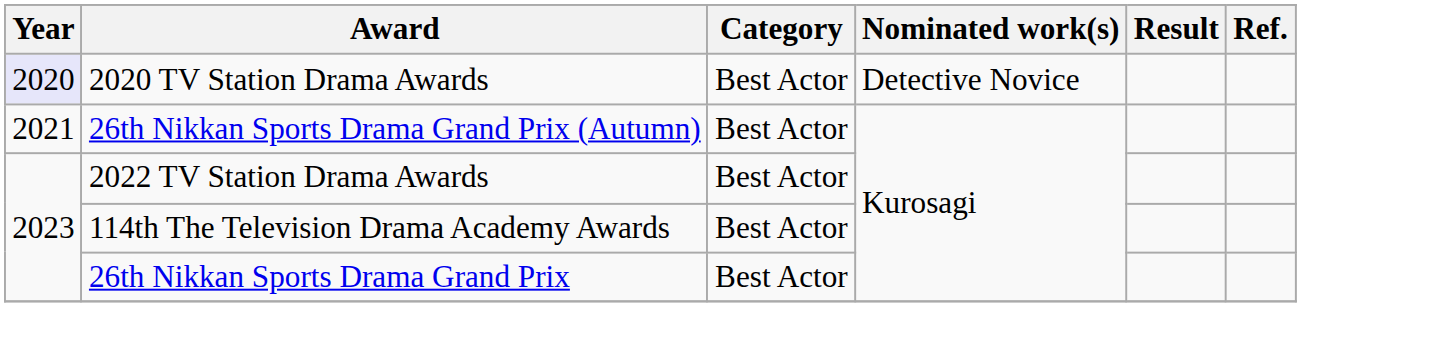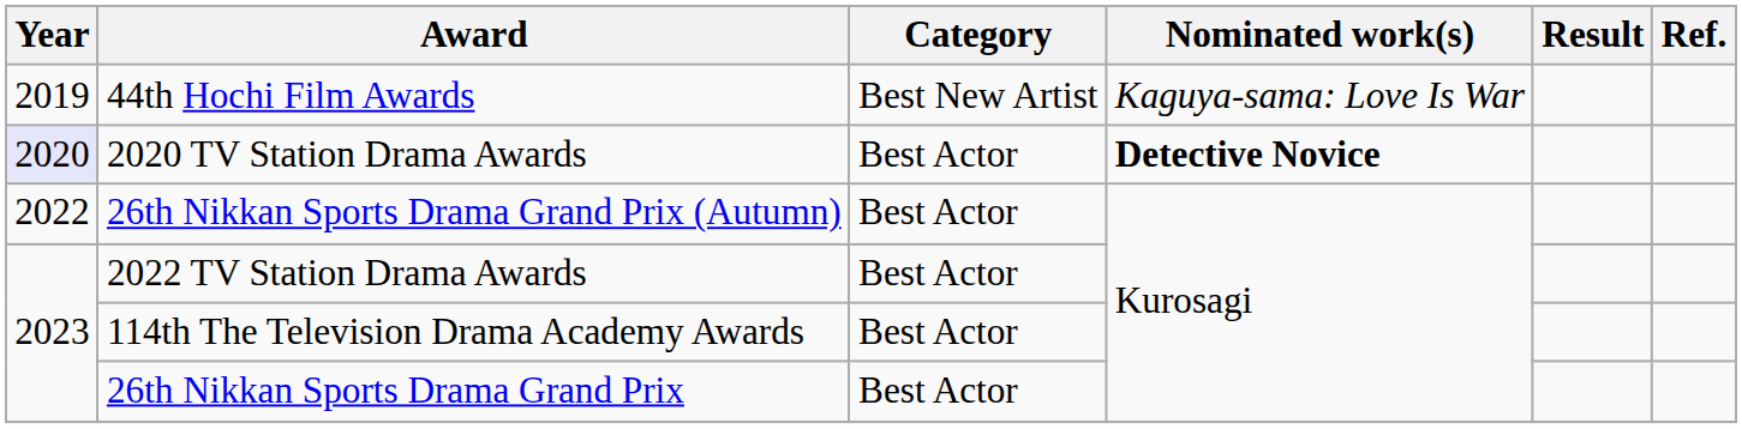 <table class="wikitable">
 <tr>
 <th>Year</th>
 <th>Award</th>
 <th>Category</th>
 <th>Nominated work(s)</th>
 <th>Result</th>
 <th>Ref.</th>
 </tr>
 <tr>
-<td style="background: lavender;">2020</td>
-<td>2020 TV Station Drama Awards</td>
-<td>Best Actor</td>
-<td>Detective Novice</td>
+<td>2019</td>
+<td>44th <a href='#'>Hochi Film Awards</a></td>
+<td>Best New Artist</td>
+<td><em>Kaguya-sama: Love Is War</em></td>
 <td></td>
 <td></td>
 </tr>
 <tr>
-<td>2021</td>
+<td style="background: lavender;">2020</td>
+<td>2020 TV Station Drama Awards</td>
+<td>Best Actor</td>
+<td><strong>Detective Novice</strong></td>
+<td></td>
+<td></td>
+</tr>
+<tr>
+<td>2022</td>
 <td><a href='#'>26th Nikkan Sports Drama Grand Prix (Autumn)</a></td>
 <td>Best Actor</td>
 <td rowspan="4">Kurosagi</td>
 <td></td>
 <td></td>
 </tr>
 <tr>
 <td rowspan="3">2023</td>
 <td>2022 TV Station Drama Awards</td>
 <td>Best Actor</td>
 <td></td>
 <td></td>
 </tr>
 <tr>
 <td>114th The Television Drama Academy Awards</td>
 <td>Best Actor</td>
 <td></td>
 <td></td>
 </tr>
 <tr>
 <td><a href='#'>26th Nikkan Sports Drama Grand Prix</a></td>
 <td>Best Actor</td>
 <td></td>
 <td></td>
 </tr>
 <tr>
 </tr>
 </table>
